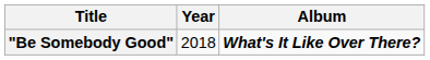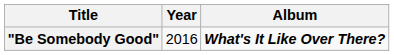 <table class="wikitable plainrowheaders" style="text-align:center;">
 <tr>
 <th scope="col">Title</th>
 <th scope="col">Year</th>
 <th scope="col">Album</th>
 </tr>
 <tr>
 <th scope="row">"Be Somebody Good"</th>
-<td>2018</td>
+<td>2016</td>
 <td><strong><em>What's It Like Over There?</em></strong></td>
 </tr>
 </table>
